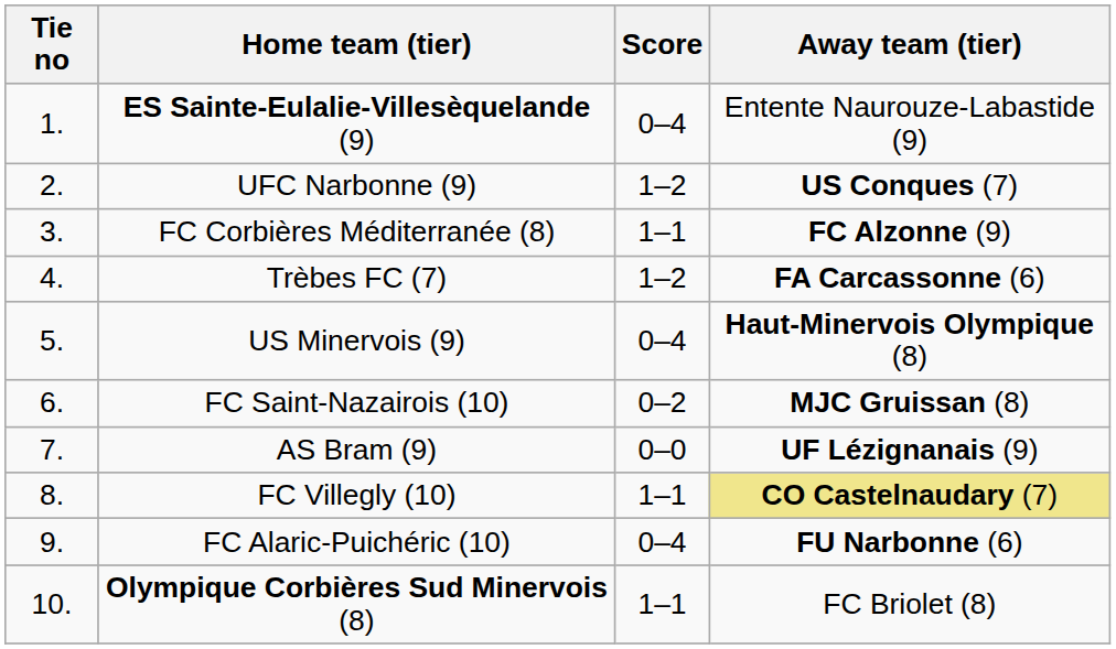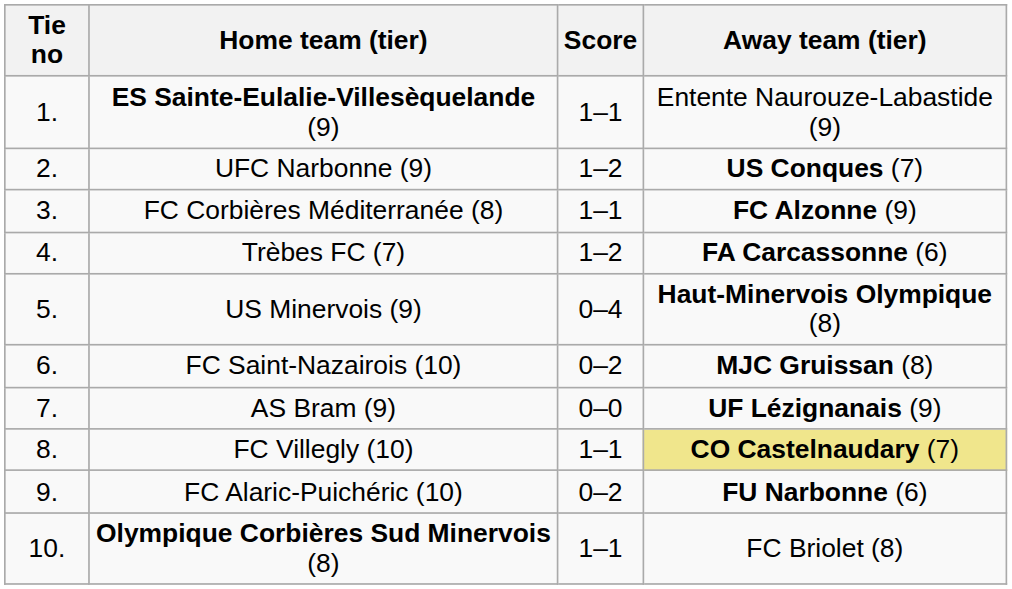 <table class="wikitable" style="text-align: center">
 <tr>
 <th>Tie no</th>
 <th>Home team (tier)</th>
 <th>Score</th>
 <th>Away team (tier)</th>
 </tr>
 <tr>
 <td>1.</td>
 <td><strong>ES Sainte-Eulalie-Villesèquelande</strong> (9)</td>
-<td>0–4</td>
+<td>1–1 </td>
 <td>Entente Naurouze-Labastide (9)</td>
 </tr>
 <tr>
 <td>2.</td>
 <td>UFC Narbonne (9)</td>
 <td>1–2</td>
 <td><strong>US Conques</strong> (7)</td>
 </tr>
 <tr>
 <td>3.</td>
 <td>FC Corbières Méditerranée (8)</td>
 <td>1–1 </td>
 <td><strong>FC Alzonne</strong> (9)</td>
 </tr>
 <tr>
 <td>4.</td>
 <td>Trèbes FC (7)</td>
 <td>1–2</td>
 <td><strong>FA Carcassonne</strong> (6)</td>
 </tr>
 <tr>
 <td>5.</td>
 <td>US Minervois (9)</td>
 <td>0–4</td>
 <td><strong>Haut-Minervois Olympique</strong> (8)</td>
 </tr>
 <tr>
 <td>6.</td>
 <td>FC Saint-Nazairois (10)</td>
 <td>0–2</td>
 <td><strong>MJC Gruissan</strong> (8)</td>
 </tr>
 <tr>
 <td>7.</td>
 <td>AS Bram (9)</td>
 <td>0–0 </td>
 <td><strong>UF Lézignanais</strong> (9)</td>
 </tr>
 <tr>
 <td>8.</td>
 <td>FC Villegly (10)</td>
 <td>1–1 </td>
 <td style="background: khaki;"><strong>CO Castelnaudary</strong> (7)</td>
 </tr>
 <tr>
 <td>9.</td>
 <td>FC Alaric-Puichéric (10)</td>
-<td>0–4</td>
+<td>0–2</td>
 <td><strong>FU Narbonne</strong> (6)</td>
 </tr>
 <tr>
 <td>10.</td>
 <td><strong>Olympique Corbières Sud Minervois</strong> (8)</td>
 <td>1–1 </td>
 <td>FC Briolet (8)</td>
 </tr>
 </table>
